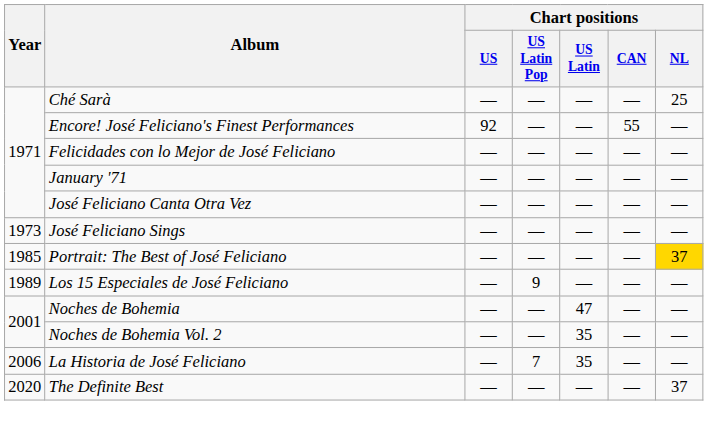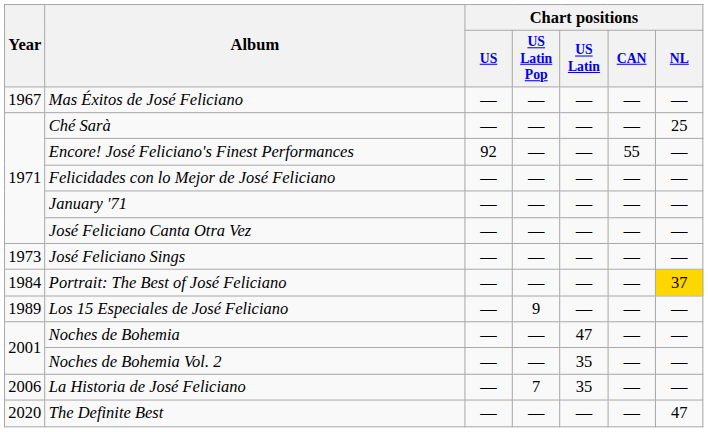 <table class="wikitable" style="text-align:center;">
 <tr>
 <th rowspan="2">Year</th>
 <th style="width:400px;" rowspan="2">Album</th>
 <th colspan="5">Chart positions</th>
 </tr>
 <tr style="font-size:smaller;">
 <th style="width:40px;"><a href='#'>US</a><br></th>
 <th style="width:40px;"><a href='#'>US<br>Latin Pop</a><br></th>
 <th style="width:40px;"><a href='#'>US Latin</a><br></th>
 <th style="width:40px;"><a href='#'>CAN</a></th>
 <th style="width:40px;"><a href='#'>NL</a><br></th>
+</tr>
+<tr>
+<td>1967</td>
+<td style="text-align:left;"><em>Mas Éxitos de José Feliciano</em></td>
+<td>—</td>
+<td>—</td>
+<td>—</td>
+<td>—</td>
+<td>—</td>
 </tr>
 <tr>
 <td rowspan="5">1971</td>
 <td style="text-align:left;"><em>Ché Sarà</em></td>
 <td>—</td>
 <td>—</td>
 <td>—</td>
 <td>—</td>
 <td>25</td>
 </tr>
 <tr>
 <td style="text-align:left;"><em>Encore! José Feliciano's Finest Performances</em></td>
 <td>92</td>
 <td>—</td>
 <td>—</td>
 <td>55</td>
 <td>—</td>
 </tr>
 <tr>
 <td style="text-align:left;"><em>Felicidades con lo Mejor de José Feliciano</em></td>
 <td>—</td>
 <td>—</td>
 <td>—</td>
 <td>—</td>
 <td>—</td>
 </tr>
 <tr>
 <td style="text-align:left;"><em>January '71</em></td>
 <td>—</td>
 <td>—</td>
 <td>—</td>
 <td>—</td>
 <td>—</td>
 </tr>
 <tr>
 <td style="text-align:left;"><em>José Feliciano Canta Otra Vez</em></td>
 <td>—</td>
 <td>—</td>
 <td>—</td>
 <td>—</td>
 <td>—</td>
 </tr>
 <tr>
 <td>1973</td>
 <td style="text-align:left;"><em>José Feliciano Sings</em></td>
 <td>—</td>
 <td>—</td>
 <td>—</td>
 <td>—</td>
 <td>—</td>
 </tr>
 <tr>
-<td>1985</td>
+<td>1984</td>
 <td style="text-align:left;"><em>Portrait: The Best of José Feliciano</em></td>
 <td>—</td>
 <td>—</td>
 <td>—</td>
 <td>—</td>
 <td style="background: gold;">37</td>
 </tr>
 <tr>
 <td>1989</td>
 <td style="text-align:left;"><em>Los 15 Especiales de José Feliciano</em></td>
 <td>—</td>
 <td>9</td>
 <td>—</td>
 <td>—</td>
 <td>—</td>
 </tr>
 <tr>
 <td rowspan="2">2001</td>
 <td style="text-align:left;"><em>Noches de Bohemia</em></td>
 <td>—</td>
 <td>—</td>
 <td>47</td>
 <td>—</td>
 <td>—</td>
 </tr>
 <tr>
 <td style="text-align:left;"><em>Noches de Bohemia Vol. 2</em></td>
 <td>—</td>
 <td>—</td>
 <td>35</td>
 <td>—</td>
 <td>—</td>
 </tr>
 <tr>
 <td>2006</td>
 <td style="text-align:left;"><em>La Historia de José Feliciano</em></td>
 <td>—</td>
 <td>7</td>
 <td>35</td>
 <td>—</td>
 <td>—</td>
 </tr>
 <tr>
 <td>2020</td>
 <td style="text-align:left;"><em>The Definite Best</em></td>
 <td>—</td>
 <td>—</td>
 <td>—</td>
 <td>—</td>
-<td>37</td>
+<td>47</td>
 </tr>
 </table>
